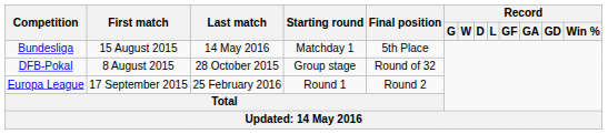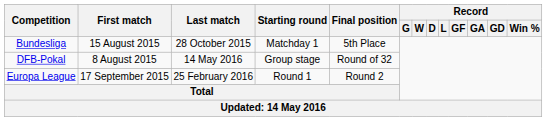 <table class="wikitable" style="font-size:100%; text-align: center">
 <tr>
 <th rowspan="2">Competition</th>
 <th rowspan="2">First match</th>
 <th rowspan="2">Last match</th>
 <th rowspan="2">Starting round</th>
 <th rowspan="2">Final position</th>
 <th colspan="8">Record</th>
 </tr>
 <tr>
 <th>G</th>
 <th>W</th>
 <th>D</th>
 <th>L</th>
 <th>GF</th>
 <th>GA</th>
 <th>GD</th>
 <th>Win %</th>
 </tr>
 <tr>
 <td><a href='#'>Bundesliga</a></td>
 <td>15 August 2015</td>
-<td>14 May 2016</td>
+<td>28 October 2015</td>
 <td>Matchday 1</td>
 <td>5th Place<br></td>
 </tr>
 <tr>
 <td><a href='#'>DFB-Pokal</a></td>
 <td>8 August 2015</td>
-<td>28 October 2015</td>
+<td>14 May 2016</td>
 <td>Group stage</td>
 <td>Round of 32<br></td>
 </tr>
 <tr>
 <td><a href='#'>Europa League</a></td>
 <td>17 September 2015</td>
 <td>25 February 2016</td>
 <td>Round 1</td>
 <td>Round 2<br></td>
 </tr>
 <tr>
 <th colspan="5">Total<br></th>
 </tr>
 <tr>
 <th colspan="14">Updated: 14 May 2016</th>
 </tr>
 </table>
